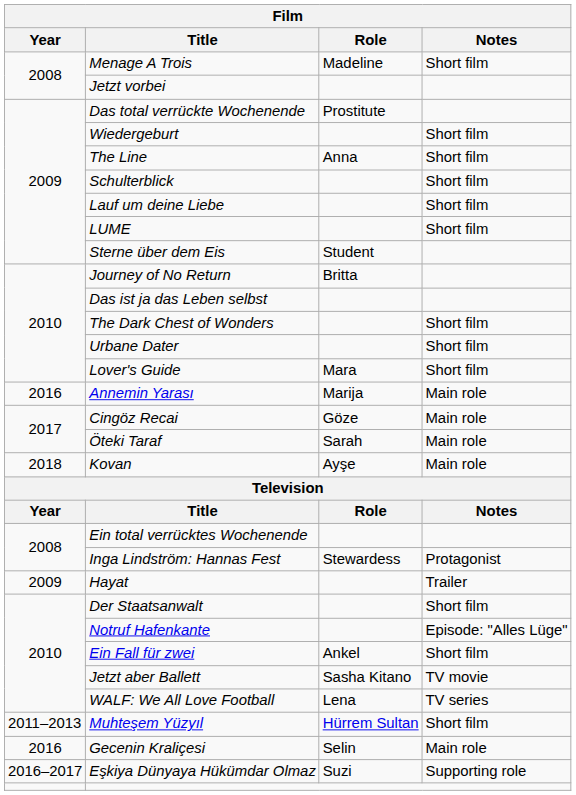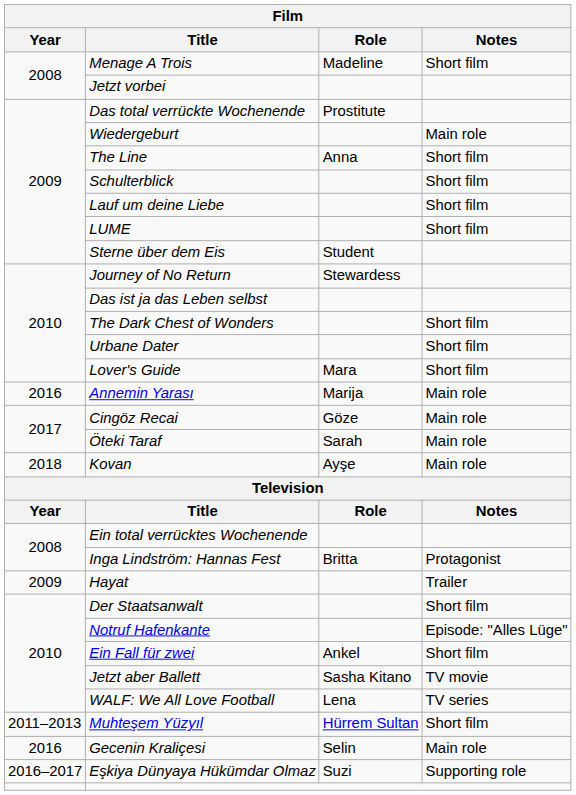 <table class="wikitable sortable">
 <tr>
 <th colspan="4">Film</th>
 </tr>
 <tr>
 <th>Year</th>
 <th>Title</th>
 <th>Role</th>
 <th>Notes</th>
 </tr>
 <tr>
 <td style="text-align:center;" rowspan=2>2008</td>
 <td><em>Menage A Trois</em></td>
 <td>Madeline</td>
 <td>Short film</td>
 </tr>
 <tr>
 <td><em>Jetzt vorbei</em></td>
 <td></td>
 <td></td>
 </tr>
 <tr>
 <td style="text-align:center;" rowspan=7>2009</td>
 <td><em>Das total verrückte Wochenende</em></td>
 <td>Prostitute</td>
 <td></td>
 </tr>
 <tr>
 <td><em>Wiedergeburt</em></td>
 <td></td>
-<td>Short film</td>
+<td>Main role</td>
 </tr>
 <tr>
 <td><em>The Line</em></td>
 <td>Anna</td>
 <td>Short film</td>
 </tr>
 <tr>
 <td><em>Schulterblick</em></td>
 <td></td>
 <td>Short film</td>
 </tr>
 <tr>
 <td><em>Lauf um deine Liebe</em></td>
 <td></td>
 <td>Short film</td>
 </tr>
 <tr>
 <td><em>LUME</em></td>
 <td></td>
 <td>Short film</td>
 </tr>
 <tr>
 <td><em>Sterne über dem Eis</em></td>
 <td>Student</td>
 <td></td>
 </tr>
 <tr>
 <td style="text-align:center;" rowspan=5>2010</td>
 <td><em>Journey of No Return</em></td>
-<td>Britta</td>
+<td>Stewardess</td>
 <td></td>
 </tr>
 <tr>
 <td><em>Das ist ja das Leben selbst</em></td>
 <td></td>
 <td></td>
 </tr>
 <tr>
 <td><em>The Dark Chest of Wonders</em></td>
 <td></td>
 <td>Short film</td>
 </tr>
 <tr>
 <td><em>Urbane Dater</em></td>
 <td></td>
 <td>Short film</td>
 </tr>
 <tr>
 <td><em>Lover's Guide</em></td>
 <td>Mara</td>
 <td>Short film</td>
 </tr>
 <tr>
 <td style="text-align:center;">2016</td>
 <td><em><a href='#'>Annemin Yarası</a></em></td>
 <td>Marija</td>
 <td>Main role</td>
 </tr>
 <tr>
 <td style="text-align:center;" rowspan=2>2017</td>
 <td><em>Cingöz Recai</em></td>
 <td>Göze</td>
 <td>Main role</td>
 </tr>
 <tr>
 <td><em>Öteki Taraf</em></td>
 <td>Sarah</td>
 <td>Main role</td>
 </tr>
 <tr>
 <td style="text-align:center;">2018</td>
 <td><em>Kovan</em></td>
 <td>Ayşe</td>
 <td>Main role</td>
 </tr>
 <tr>
 <th colspan=4>Television</th>
 </tr>
 <tr>
 <th>Year</th>
 <th>Title</th>
 <th>Role</th>
 <th>Notes</th>
 </tr>
 <tr>
 <td style="text-align:center;" rowspan=2>2008</td>
 <td><em>Ein total verrücktes Wochenende</em></td>
 <td></td>
 <td></td>
 </tr>
 <tr>
 <td><em>Inga Lindström: Hannas Fest</em></td>
-<td>Stewardess</td>
+<td>Britta</td>
 <td>Protagonist</td>
 </tr>
 <tr>
 <td style="text-align:center;">2009</td>
 <td><em>Hayat</em></td>
 <td></td>
 <td>Trailer</td>
 </tr>
 <tr>
 <td style="text-align:center;" rowspan=5>2010</td>
 <td><em>Der Staatsanwalt</em></td>
 <td></td>
 <td>Short film</td>
 </tr>
 <tr>
 <td><em><a href='#'>Notruf Hafenkante</a></em></td>
 <td></td>
 <td>Episode: "Alles Lüge"</td>
 </tr>
 <tr>
 <td><em><a href='#'>Ein Fall für zwei</a></em></td>
 <td>Ankel</td>
 <td>Short film</td>
 </tr>
 <tr>
 <td><em>Jetzt aber Ballett</em></td>
 <td>Sasha Kitano</td>
 <td>TV movie</td>
 </tr>
 <tr>
 <td><em>WALF: We All Love Football</em></td>
 <td>Lena</td>
 <td>TV series</td>
 </tr>
 <tr>
 <td>2011–2013</td>
 <td><em><a href='#'>Muhteşem Yüzyıl</a></em></td>
 <td><a href='#'>Hürrem Sultan</a></td>
 <td>Short film</td>
 </tr>
 <tr>
 <td style="text-align:center;">2016</td>
 <td><em>Gecenin Kraliçesi</em></td>
 <td>Selin</td>
 <td>Main role</td>
 </tr>
 <tr>
 <td>2016–2017</td>
 <td><em>Eşkiya Dünyaya Hükümdar Olmaz</em></td>
 <td>Suzi</td>
 <td>Supporting role</td>
 </tr>
 <tr>
 <td></td>
 </tr>
 </table>
